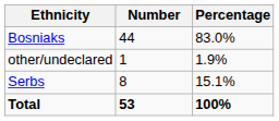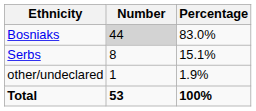 <table class="wikitable">
 <tr>
 <th width="100px">Ethnicity</th>
 <th width="80px">Number</th>
 <th width="80px">Percentage</th>
 </tr>
 <tr>
 <td><a href='#'>Bosniaks</a></td>
-<td>44</td>
+<td style="background: lightgrey;">44</td>
 <td>83.0%</td>
+</tr>
+<tr>
+<td><a href='#'>Serbs</a></td>
+<td>8</td>
+<td>15.1%</td>
 </tr>
 <tr>
 <td>other/undeclared</td>
 <td>1</td>
 <td>1.9%</td>
 </tr>
 <tr>
-<td><a href='#'>Serbs</a></td>
-<td>8</td>
-<td>15.1%</td>
-</tr>
-<tr>
 <td><strong>Total</strong></td>
 <td><strong>53</strong></td>
 <td><strong>100%</strong></td>
 </tr>
 </table>
